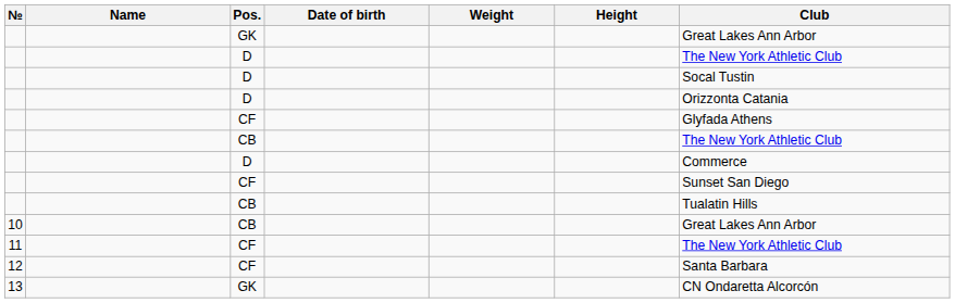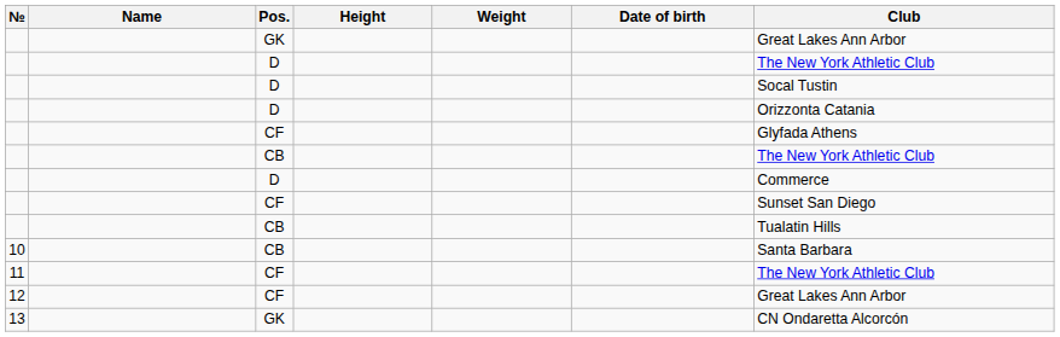 <table class="wikitable sortable" style="font-size:100%; text-align:center;">
 <tr>
 <th>№</th>
 <th style="width:15em;text-align:center;">Name</th>
 <th>Pos.</th>
+<th style="width:9em">Height</th>
+<th style="width:9em">Weight</th>
 <th style="width:12em">Date of birth</th>
-<th style="width:9em">Weight</th>
-<th style="width:9em">Height</th>
 <th style="width:20em">Club</th>
 </tr>
 <tr>
 <td></td>
 <td style="text-align:left;"></td>
 <td>GK</td>
-<td style="text-align:right;"></td>
 <td></td>
 <td></td>
+<td style="text-align:right;"></td>
 <td style="text-align:left;"> Great Lakes Ann Arbor</td>
 </tr>
 <tr>
 <td></td>
 <td style="text-align:left;"></td>
 <td>D</td>
-<td style="text-align:right;"></td>
 <td></td>
 <td></td>
+<td style="text-align:right;"></td>
 <td style="text-align:left;"> <a href='#'>The New York Athletic Club</a></td>
 </tr>
 <tr>
 <td></td>
 <td style="text-align:left;"></td>
 <td>D</td>
-<td style="text-align:right;"></td>
 <td></td>
 <td></td>
+<td style="text-align:right;"></td>
 <td style="text-align:left;"> Socal Tustin</td>
 </tr>
 <tr>
 <td></td>
 <td style="text-align:left;"></td>
 <td>D</td>
-<td style="text-align:right;"></td>
 <td></td>
 <td></td>
+<td style="text-align:right;"></td>
 <td style="text-align:left;"> Orizzonta Catania</td>
 </tr>
 <tr>
 <td></td>
 <td style="text-align:left;"></td>
 <td>CF</td>
-<td style="text-align:right;"></td>
 <td></td>
 <td></td>
+<td style="text-align:right;"></td>
 <td style="text-align:left;"> Glyfada Athens</td>
 </tr>
 <tr>
 <td></td>
 <td style="text-align:left;"></td>
 <td>CB</td>
-<td style="text-align:right;"></td>
 <td></td>
 <td></td>
+<td style="text-align:right;"></td>
 <td style="text-align:left;"> <a href='#'>The New York Athletic Club</a></td>
 </tr>
 <tr>
 <td></td>
 <td style="text-align:left;"></td>
 <td>D</td>
-<td style="text-align:right;"></td>
 <td></td>
 <td></td>
+<td style="text-align:right;"></td>
 <td style="text-align:left;"> Commerce</td>
 </tr>
 <tr>
 <td></td>
 <td style="text-align:left;"></td>
 <td>CF</td>
-<td style="text-align:right;"></td>
 <td></td>
 <td></td>
+<td style="text-align:right;"></td>
 <td style="text-align:left;"> Sunset San Diego</td>
 </tr>
 <tr>
 <td></td>
 <td style="text-align:left;"></td>
 <td>CB</td>
-<td style="text-align:right;"></td>
 <td></td>
 <td></td>
+<td style="text-align:right;"></td>
 <td style="text-align:left;"> Tualatin Hills</td>
 </tr>
 <tr>
 <td>10</td>
 <td style="text-align:left;"></td>
 <td>CB</td>
-<td style="text-align:right;"></td>
 <td></td>
 <td></td>
-<td style="text-align:left;"> Great Lakes Ann Arbor</td>
+<td style="text-align:right;"></td>
+<td style="text-align:left;"> Santa Barbara</td>
 </tr>
 <tr>
 <td>11</td>
 <td style="text-align:left;"></td>
 <td>CF</td>
-<td style="text-align:right;"></td>
 <td></td>
 <td></td>
+<td style="text-align:right;"></td>
 <td style="text-align:left;"> <a href='#'>The New York Athletic Club</a></td>
 </tr>
 <tr>
 <td>12</td>
 <td style="text-align:left;"></td>
 <td>CF</td>
-<td style="text-align:right;"></td>
 <td></td>
 <td></td>
-<td style="text-align:left;"> Santa Barbara</td>
+<td style="text-align:right;"></td>
+<td style="text-align:left;"> Great Lakes Ann Arbor</td>
 </tr>
 <tr>
 <td>13</td>
 <td style="text-align:left;"></td>
 <td>GK</td>
-<td style="text-align:right;"></td>
 <td></td>
 <td></td>
+<td style="text-align:right;"></td>
 <td style="text-align:left;"> CN Ondaretta Alcorcón</td>
 </tr>
 </table>
